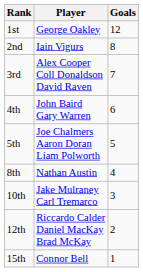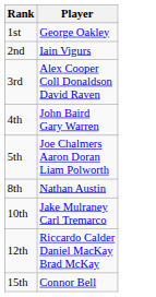 <table class="wikitable">
 <tr>
 <th>Rank</th>
 <th>Player</th>
-<th>Goals</th>
 </tr>
 <tr>
 <td>1st</td>
 <td> <a href='#'>George Oakley</a></td>
-<td>12</td>
 </tr>
 <tr>
 <td>2nd</td>
 <td> <a href='#'>Iain Vigurs</a></td>
-<td>8</td>
 </tr>
 <tr>
 <td>3rd</td>
 <td> <a href='#'>Alex Cooper</a><br> <a href='#'>Coll Donaldson</a><br> <a href='#'>David Raven</a></td>
-<td>7</td>
 </tr>
 <tr>
 <td>4th</td>
 <td> <a href='#'>John Baird</a><br> <a href='#'>Gary Warren</a></td>
-<td>6</td>
 </tr>
 <tr>
 <td>5th</td>
 <td> <a href='#'>Joe Chalmers</a><br> <a href='#'>Aaron Doran</a><br> <a href='#'>Liam Polworth</a></td>
-<td>5</td>
 </tr>
 <tr>
 <td>8th</td>
 <td> <a href='#'>Nathan Austin</a></td>
-<td>4</td>
 </tr>
 <tr>
 <td>10th</td>
 <td> <a href='#'>Jake Mulraney</a><br> <a href='#'>Carl Tremarco</a></td>
-<td>3</td>
 </tr>
 <tr>
 <td>12th</td>
 <td> <a href='#'>Riccardo Calder</a><br> <a href='#'>Daniel MacKay</a><br> <a href='#'>Brad McKay</a></td>
-<td>2</td>
 </tr>
 <tr>
 <td>15th</td>
 <td> <a href='#'>Connor Bell</a></td>
-<td>1</td>
 </tr>
 </table>
